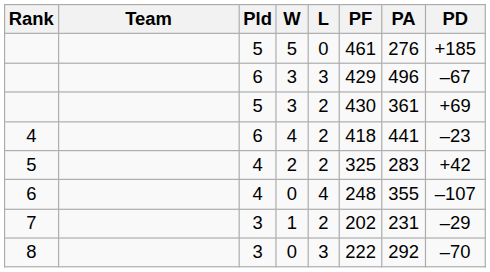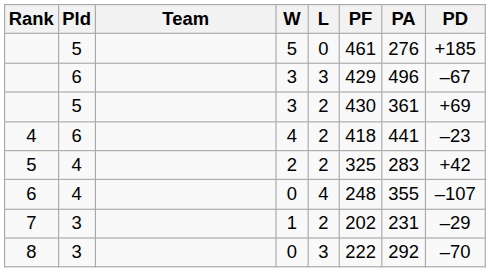 <table class=wikitable>
 <tr>
 <th>Rank</th>
+<th width=20px>Pld</th>
 <th width=150px>Team</th>
-<th width=20px>Pld</th>
 <th width=20px>W</th>
 <th width=20px>L</th>
 <th width=30px>PF</th>
 <th width=30px>PA</th>
 <th width=45px>PD</th>
 </tr>
 <tr align=center>
 <td></td>
+<td>5</td>
 <td align=left></td>
-<td>5</td>
 <td>5</td>
 <td>0</td>
 <td>461</td>
 <td>276</td>
 <td>+185</td>
 </tr>
 <tr align=center>
 <td></td>
+<td>6</td>
 <td align=left></td>
-<td>6</td>
 <td>3</td>
 <td>3</td>
 <td>429</td>
 <td>496</td>
 <td>–67</td>
 </tr>
 <tr align=center>
 <td></td>
+<td>5</td>
 <td align=left></td>
-<td>5</td>
 <td>3</td>
 <td>2</td>
 <td>430</td>
 <td>361</td>
 <td>+69</td>
 </tr>
 <tr align=center>
 <td>4</td>
+<td>6</td>
 <td align=left></td>
-<td>6</td>
 <td>4</td>
 <td>2</td>
 <td>418</td>
 <td>441</td>
 <td>–23</td>
 </tr>
 <tr align=center>
 <td>5</td>
+<td>4</td>
 <td align=left></td>
-<td>4</td>
 <td>2</td>
 <td>2</td>
 <td>325</td>
 <td>283</td>
 <td>+42</td>
 </tr>
 <tr align=center>
 <td>6</td>
+<td>4</td>
 <td align=left></td>
-<td>4</td>
 <td>0</td>
 <td>4</td>
 <td>248</td>
 <td>355</td>
 <td>–107</td>
 </tr>
 <tr align=center>
 <td>7</td>
+<td>3</td>
 <td align=left></td>
-<td>3</td>
 <td>1</td>
 <td>2</td>
 <td>202</td>
 <td>231</td>
 <td>–29</td>
 </tr>
 <tr align=center>
 <td>8</td>
+<td>3</td>
 <td align=left></td>
-<td>3</td>
 <td>0</td>
 <td>3</td>
 <td>222</td>
 <td>292</td>
 <td>–70</td>
 </tr>
 </table>
